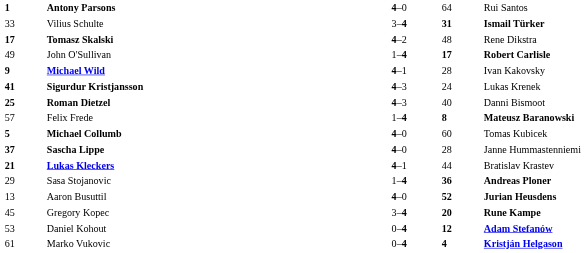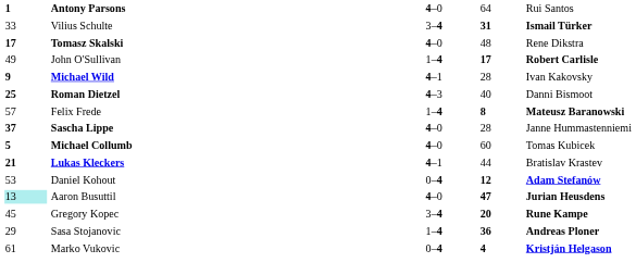 <table width="100%" cellspacing="5">
 <tr>
 <th width=5%></th>
 <th width=40%></th>
 <th width=10%></th>
 <th width=5%></th>
 <th width=40%></th>
 </tr>
 <tr>
 <td><strong>1</strong></td>
 <td> <strong>Antony Parsons</strong></td>
 <td align="center"><strong>4</strong>–0</td>
 <td>64</td>
 <td> Rui Santos</td>
 </tr>
 <tr>
 <td>33</td>
 <td> Vilius Schulte</td>
 <td align="center">3–<strong>4</strong></td>
 <td><strong>31</strong></td>
 <td> <strong>Ismail Türker</strong></td>
 </tr>
 <tr>
 <td><strong>17</strong></td>
 <td> <strong>Tomasz Skalski</strong></td>
-<td align="center"><strong>4</strong>–2</td>
+<td align="center"><strong>4</strong>–0</td>
 <td>48</td>
 <td> Rene Dikstra</td>
 </tr>
 <tr>
 <td>49</td>
 <td> John O'Sullivan</td>
 <td align="center">1–<strong>4</strong></td>
 <td><strong>17</strong></td>
 <td> <strong>Robert Carlisle</strong></td>
 </tr>
 <tr>
 <td><strong>9</strong></td>
 <td> <strong><a href='#'>Michael Wild</a></strong></td>
 <td align="center"><strong>4</strong>–1</td>
 <td>28</td>
 <td> Ivan Kakovsky</td>
 </tr>
 <tr>
-<td><strong>41</strong></td>
-<td> <strong>Sigurdur Kristjansson</strong></td>
-<td align="center"><strong>4</strong>–3</td>
-<td>24</td>
-<td> Lukas Krenek</td>
-</tr>
-<tr>
 <td><strong>25</strong></td>
 <td> <strong>Roman Dietzel</strong></td>
 <td align="center"><strong>4</strong>–3</td>
 <td>40</td>
 <td> Danni Bismoot</td>
 </tr>
 <tr>
 <td>57</td>
 <td> Felix Frede</td>
 <td align="center">1–<strong>4</strong></td>
 <td><strong>8</strong></td>
 <td> <strong>Mateusz Baranowski</strong></td>
 </tr>
 <tr>
+<td><strong>37</strong></td>
+<td> <strong>Sascha Lippe</strong></td>
+<td align="center"><strong>4</strong>–0</td>
+<td>28</td>
+<td> Janne Hummastenniemi</td>
+</tr>
+<tr>
 <td><strong>5</strong></td>
 <td> <strong>Michael Collumb</strong></td>
 <td align="center"><strong>4</strong>–0</td>
 <td>60</td>
 <td> Tomas Kubicek</td>
-</tr>
-<tr>
-<td><strong>37</strong></td>
-<td> <strong>Sascha Lippe</strong></td>
-<td align="center"><strong>4</strong>–0</td>
-<td>28</td>
-<td> Janne Hummastenniemi</td>
 </tr>
 <tr>
 <td><strong>21</strong></td>
 <td> <strong><a href='#'>Lukas Kleckers</a></strong></td>
 <td align="center"><strong>4</strong>–1</td>
 <td>44</td>
 <td> Bratislav Krastev</td>
 </tr>
 <tr>
-<td>29</td>
-<td> Sasa Stojanovic</td>
-<td align="center">1–<strong>4</strong></td>
-<td><strong>36</strong></td>
-<td> <strong>Andreas Ploner</strong></td>
+<td>53</td>
+<td> Daniel Kohout</td>
+<td align="center">0–<strong>4</strong></td>
+<td><strong>12</strong></td>
+<td> <strong><a href='#'>Adam Stefanów</a></strong></td>
 </tr>
 <tr>
-<td>13</td>
+<td style="background: paleturquoise;">13</td>
 <td> Aaron Busuttil</td>
 <td align="center"><strong>4</strong>–0</td>
-<td><strong>52</strong></td>
+<td><strong>47</strong></td>
 <td> <strong>Jurian Heusdens</strong></td>
 </tr>
 <tr>
 <td>45</td>
 <td> Gregory Kopec</td>
 <td align="center">3–<strong>4</strong></td>
 <td><strong>20</strong></td>
 <td> <strong>Rune Kampe</strong></td>
 </tr>
 <tr>
-<td>53</td>
-<td> Daniel Kohout</td>
-<td align="center">0–<strong>4</strong></td>
-<td><strong>12</strong></td>
-<td> <strong><a href='#'>Adam Stefanów</a></strong></td>
+<td>29</td>
+<td> Sasa Stojanovic</td>
+<td align="center">1–<strong>4</strong></td>
+<td><strong>36</strong></td>
+<td> <strong>Andreas Ploner</strong></td>
 </tr>
 <tr>
 <td>61</td>
 <td> Marko Vukovic</td>
 <td align="center">0–<strong>4</strong></td>
 <td><strong>4</strong></td>
 <td> <strong><a href='#'>Kristján Helgason</a></strong></td>
 </tr>
 </table>
